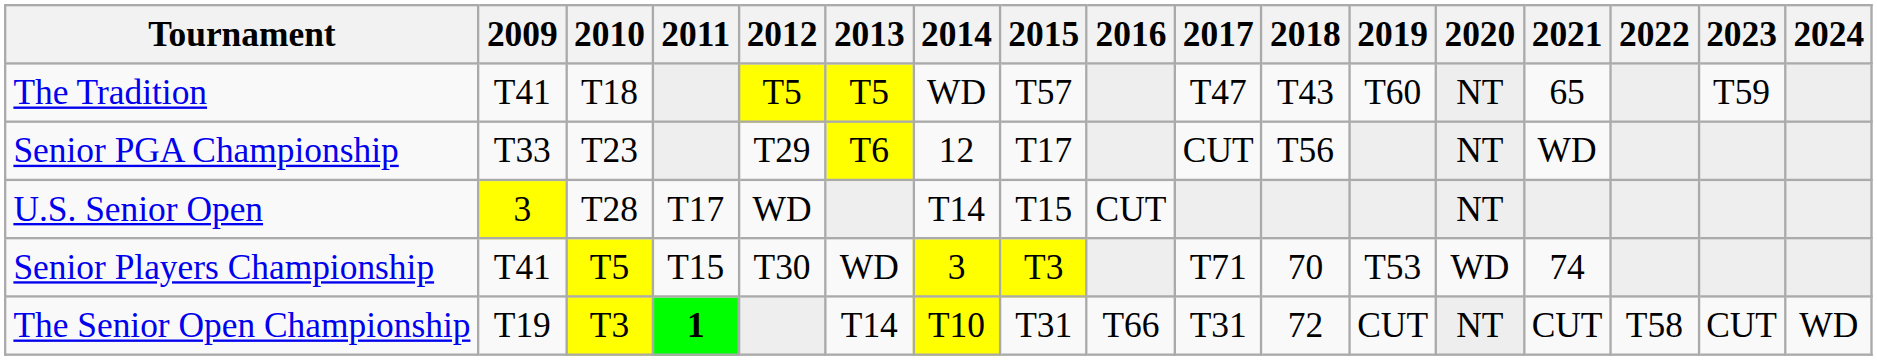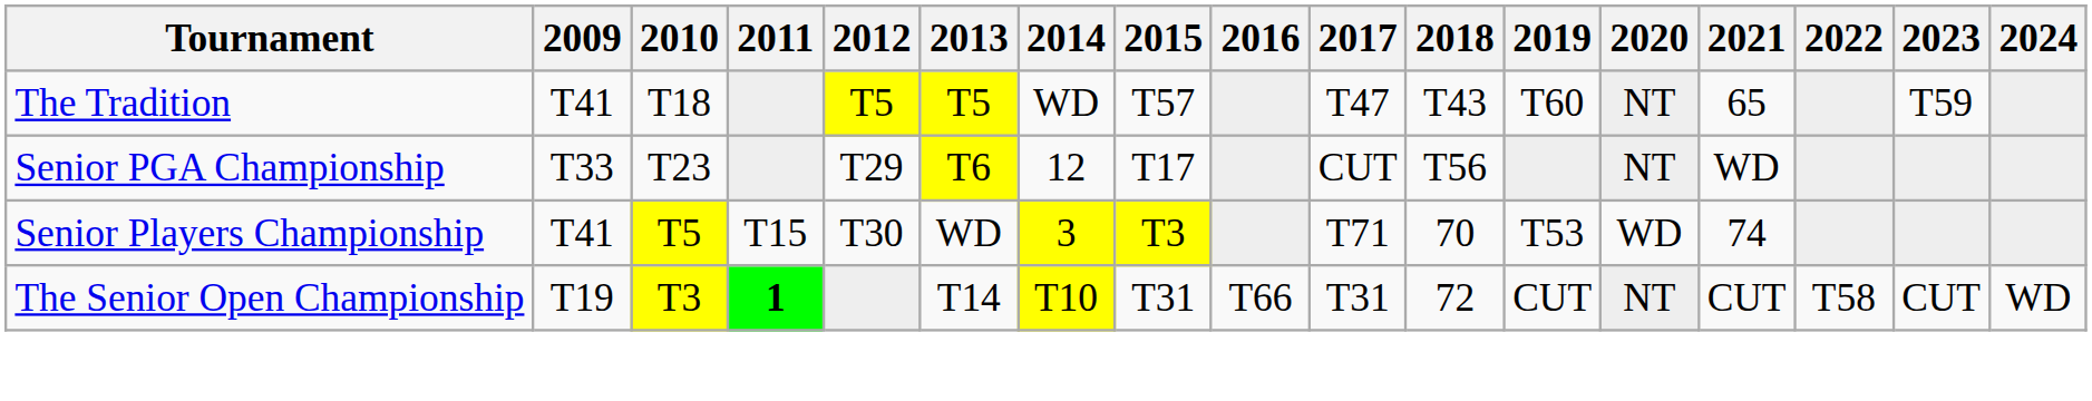 <table class="wikitable" style="font-size:95%;text-align:center;">
 <tr>
 <th>Tournament</th>
 <th>2009</th>
 <th>2010</th>
 <th>2011</th>
 <th>2012</th>
 <th>2013</th>
 <th>2014</th>
 <th>2015</th>
 <th>2016</th>
 <th>2017</th>
 <th>2018</th>
 <th>2019</th>
 <th>2020</th>
 <th>2021</th>
 <th>2022</th>
 <th>2023</th>
 <th>2024</th>
 </tr>
 <tr>
 <td align=left><a href='#'>The Tradition</a></td>
 <td>T41</td>
 <td>T18</td>
 <td style="background:#eeeeee;"></td>
 <td style="background:yellow;">T5</td>
 <td style="background:yellow;">T5</td>
 <td>WD</td>
 <td>T57</td>
 <td style="background:#eeeeee;"></td>
 <td>T47</td>
 <td>T43</td>
 <td>T60</td>
 <td style="background:#eeeeee;">NT</td>
 <td>65</td>
 <td style="background:#eeeeee;"></td>
 <td>T59</td>
 <td style="background:#eeeeee;"></td>
 </tr>
 <tr>
 <td align=left><a href='#'>Senior PGA Championship</a></td>
 <td>T33</td>
 <td>T23</td>
 <td style="background:#eeeeee;"></td>
 <td>T29</td>
 <td style="background:yellow;">T6</td>
 <td>12</td>
 <td>T17</td>
 <td style="background:#eeeeee;"></td>
 <td>CUT</td>
 <td>T56</td>
 <td style="background:#eeeeee;"></td>
 <td style="background:#eeeeee;">NT</td>
 <td>WD</td>
 <td style="background:#eeeeee;"></td>
 <td style="background:#eeeeee;"></td>
 <td style="background:#eeeeee;"></td>
 </tr>
 <tr>
-<td align=left><a href='#'>U.S. Senior Open</a></td>
-<td style="background:yellow;">3</td>
-<td>T28</td>
-<td>T17</td>
-<td>WD</td>
-<td style="background:#eeeeee;"></td>
-<td>T14</td>
-<td>T15</td>
-<td>CUT</td>
-<td style="background:#eeeeee;"></td>
-<td style="background:#eeeeee;"></td>
-<td style="background:#eeeeee;"></td>
-<td style="background:#eeeeee;">NT</td>
-<td style="background:#eeeeee;"></td>
-<td style="background:#eeeeee;"></td>
-<td style="background:#eeeeee;"></td>
-<td style="background:#eeeeee;"></td>
-</tr>
-<tr>
 <td align=left><a href='#'>Senior Players Championship</a></td>
 <td>T41</td>
 <td style="background:yellow;">T5</td>
 <td>T15</td>
 <td>T30</td>
 <td>WD</td>
 <td style="background:yellow;">3</td>
 <td style="background:yellow;">T3</td>
 <td style="background:#eeeeee;"></td>
 <td>T71</td>
 <td>70</td>
 <td>T53</td>
 <td>WD</td>
 <td>74</td>
 <td style="background:#eeeeee;"></td>
 <td style="background:#eeeeee;"></td>
 <td style="background:#eeeeee;"></td>
 </tr>
 <tr>
 <td align=left><a href='#'>The Senior Open Championship</a></td>
 <td>T19</td>
 <td style="background:yellow;">T3</td>
 <td style="background:lime;"><strong>1</strong></td>
 <td style="background:#eeeeee;"></td>
 <td>T14</td>
 <td style="background:yellow;">T10</td>
 <td>T31</td>
 <td>T66</td>
 <td>T31</td>
 <td>72</td>
 <td>CUT</td>
 <td style="background:#eeeeee;">NT</td>
 <td>CUT</td>
 <td>T58</td>
 <td>CUT</td>
 <td>WD</td>
 </tr>
 </table>
